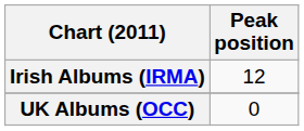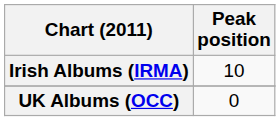 <table class="wikitable sortable plainrowheaders" style="text-align:center;">
 <tr>
 <th scope="col">Chart (2011)</th>
 <th scope="col">Peak<br>position</th>
 </tr>
 <tr>
 <th scope="row">Irish Albums (<a href='#'>IRMA</a>)</th>
-<td align="center">12</td>
+<td align="center">10</td>
 </tr>
 <tr>
 </tr>
 <tr>
 <th scope="row">UK Albums (<a href='#'>OCC</a>)</th>
 <td align="center">0</td>
 </tr>
 </table>
